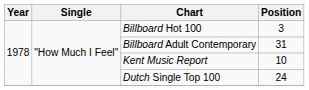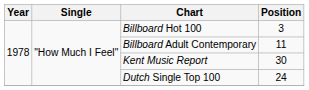 <table class="wikitable">
 <tr>
 <th>Year</th>
 <th>Single</th>
 <th>Chart</th>
 <th>Position</th>
 </tr>
 <tr>
 <td rowspan="4">1978</td>
 <td rowspan="4">"How Much I Feel"</td>
 <td><em>Billboard</em> Hot 100</td>
 <td align="center">3</td>
 </tr>
 <tr>
 <td><em>Billboard</em> Adult Contemporary</td>
-<td align="center">31</td>
+<td align="center">11</td>
 </tr>
 <tr>
 <td><em>Kent Music Report</em></td>
-<td align="center">10</td>
+<td align="center">30</td>
 </tr>
 <tr>
 <td><em>Dutch</em> Single Top 100</td>
 <td align="center">24</td>
 </tr>
 <tr>
 </tr>
 </table>
